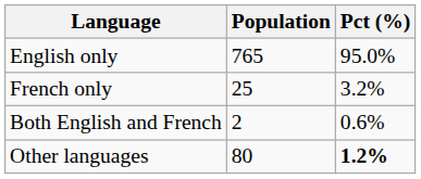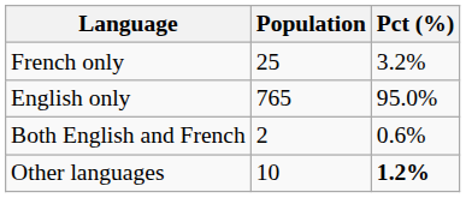 <table class="wikitable">
 <tr>
 <th>Language</th>
 <th>Population</th>
 <th>Pct (%)</th>
 </tr>
 <tr>
+<td>French only</td>
+<td>25</td>
+<td>3.2%</td>
+</tr>
+<tr>
 <td>English only</td>
 <td>765</td>
 <td>95.0%</td>
-</tr>
-<tr>
-<td>French only</td>
-<td>25</td>
-<td>3.2%</td>
 </tr>
 <tr>
 <td>Both English and French</td>
 <td>2</td>
 <td>0.6%</td>
 </tr>
 <tr>
 <td>Other languages</td>
-<td>80</td>
+<td>10</td>
 <td><strong>1.2%</strong></td>
 </tr>
 </table>
